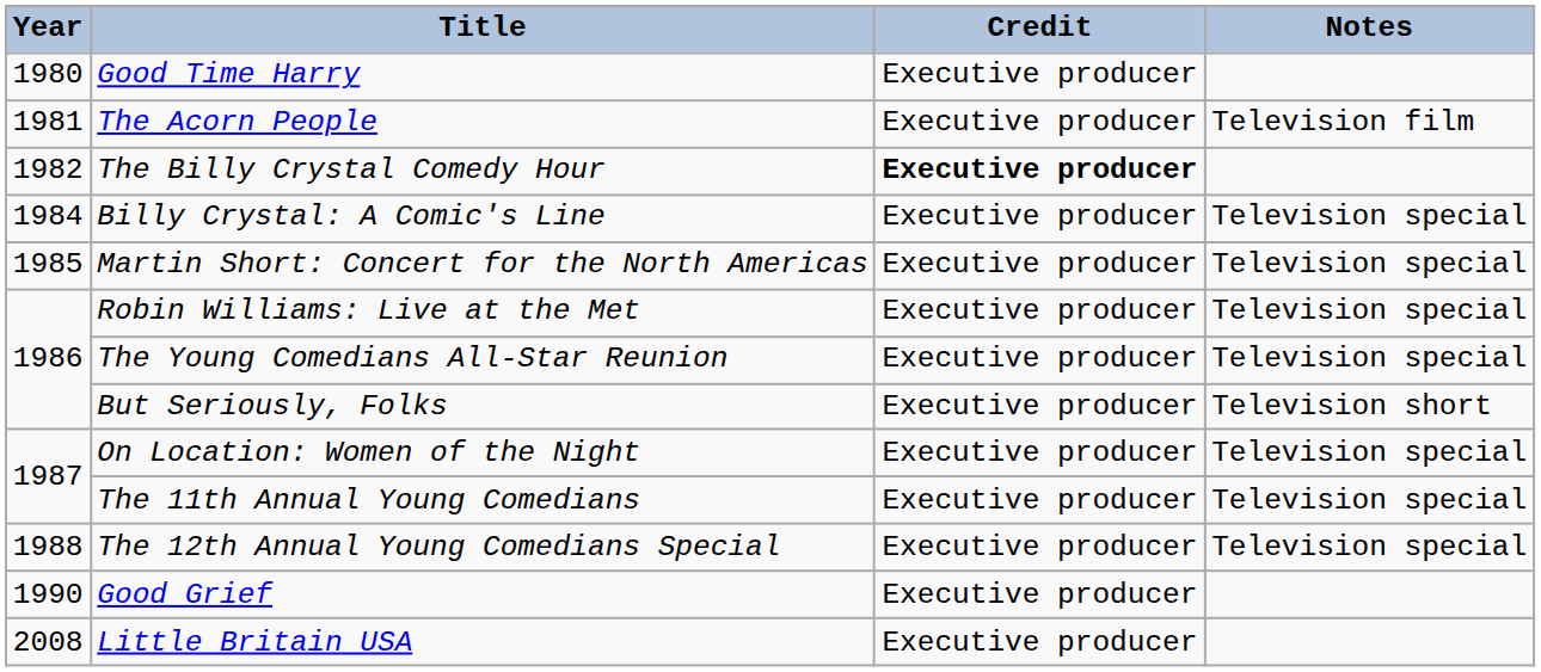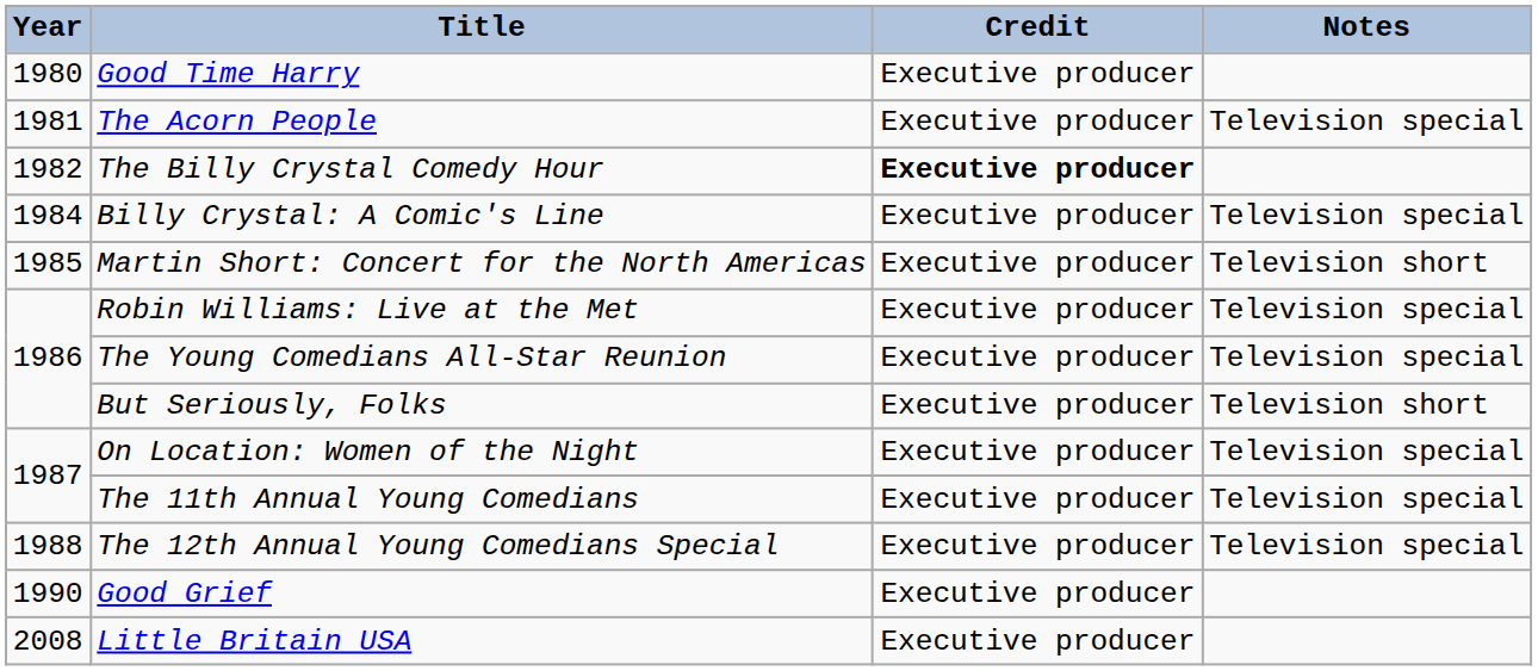 <table class="wikitable" style="font-size:95%;">
 <tr>
 <th style="background:#B0C4DE;">Year</th>
 <th style="background:#B0C4DE;">Title</th>
 <th style="background:#B0C4DE;">Credit</th>
 <th style="background:#B0C4DE;">Notes</th>
 </tr>
 <tr>
 <td>1980</td>
 <td><em><a href='#'>Good Time Harry</a></em></td>
 <td>Executive producer</td>
 <td></td>
 </tr>
 <tr>
 <td>1981</td>
 <td><em><a href='#'>The Acorn People</a></em></td>
 <td>Executive producer</td>
-<td>Television film</td>
+<td>Television special</td>
 </tr>
 <tr>
 <td>1982</td>
 <td><em>The Billy Crystal Comedy Hour</em></td>
 <td><strong>Executive producer</strong></td>
 <td></td>
 </tr>
 <tr>
 <td>1984</td>
 <td><em>Billy Crystal: A Comic's Line</em></td>
 <td>Executive producer</td>
 <td>Television special</td>
 </tr>
 <tr>
 <td>1985</td>
 <td><em>Martin Short: Concert for the North Americas</em></td>
 <td>Executive producer</td>
-<td>Television special</td>
+<td>Television short</td>
 </tr>
 <tr>
 <td rowspan=3>1986</td>
 <td><em>Robin Williams: Live at the Met</em></td>
 <td>Executive producer</td>
 <td>Television special</td>
 </tr>
 <tr>
 <td><em>The Young Comedians All-Star Reunion</em></td>
 <td>Executive producer</td>
 <td>Television special</td>
 </tr>
 <tr>
 <td><em>But Seriously, Folks</em></td>
 <td>Executive producer</td>
 <td>Television short</td>
 </tr>
 <tr>
 <td rowspan=2>1987</td>
 <td><em>On Location: Women of the Night</em></td>
 <td>Executive producer</td>
 <td>Television special</td>
 </tr>
 <tr>
 <td><em>The 11th Annual Young Comedians</em></td>
 <td>Executive producer</td>
 <td>Television special</td>
 </tr>
 <tr>
 <td>1988</td>
 <td><em>The 12th Annual Young Comedians Special</em></td>
 <td>Executive producer</td>
 <td>Television special</td>
 </tr>
 <tr>
 <td>1990</td>
 <td><em><a href='#'>Good Grief</a></em></td>
 <td>Executive producer</td>
 <td></td>
 </tr>
 <tr>
 <td>2008</td>
 <td><em><a href='#'>Little Britain USA</a></em></td>
 <td>Executive producer</td>
 <td></td>
 </tr>
 </table>
